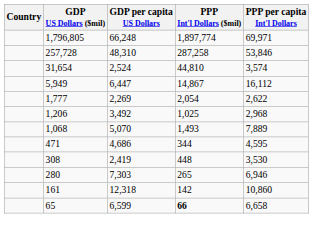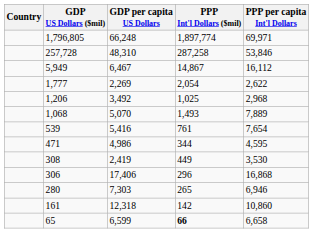 <table class="wikitable sortable static-row-numbers" >
 <tr>
 <th>Country</th>
 <th>GDP <br><small><a href='#'>US Dollars</a> ($mil)</small></th>
 <th>GDP per capita<br><small><a href='#'>US Dollars</a></small></th>
 <th>PPP<br><small><a href='#'>Int'l Dollars</a> ($mil)</small></th>
 <th>PPP per capita<br><small><a href='#'>Int'l Dollars</a></small></th>
 </tr>
 <tr>
 <td></td>
 <td>1,796,805</td>
 <td>66,248</td>
 <td>1,897,774</td>
 <td>69,971</td>
 </tr>
 <tr>
 <td></td>
 <td>257,728</td>
 <td>48,310</td>
 <td>287,258</td>
 <td>53,846</td>
 </tr>
 <tr>
 <td></td>
-<td>31,654</td>
-<td>2,524</td>
-<td>44,810</td>
-<td>3,574</td>
-</tr>
-<tr>
-<td></td>
 <td>5,949</td>
-<td>6,447</td>
+<td>6,467</td>
 <td>14,867</td>
 <td>16,112</td>
 </tr>
 <tr>
 <td></td>
 <td>1,777</td>
 <td>2,269</td>
 <td>2,054</td>
 <td>2,622</td>
 </tr>
 <tr>
 <td></td>
 <td>1,206</td>
 <td>3,492</td>
 <td>1,025</td>
 <td>2,968</td>
 </tr>
 <tr>
 <td></td>
 <td>1,068</td>
 <td>5,070</td>
 <td>1,493</td>
 <td>7,889</td>
 </tr>
 <tr>
 <td></td>
+<td>539</td>
+<td>5,416</td>
+<td>761</td>
+<td>7,654</td>
+</tr>
+<tr>
+<td></td>
 <td>471</td>
-<td>4,686</td>
+<td>4,986</td>
 <td>344</td>
 <td>4,595</td>
 </tr>
 <tr>
 <td></td>
 <td>308</td>
 <td>2,419</td>
-<td>448</td>
+<td>449</td>
 <td>3,530</td>
+</tr>
+<tr>
+<td></td>
+<td>306</td>
+<td>17,406</td>
+<td>296</td>
+<td>16,868</td>
 </tr>
 <tr>
 <td></td>
 <td>280</td>
 <td>7,303</td>
 <td>265</td>
 <td>6,946</td>
 </tr>
 <tr>
 <td></td>
 <td>161</td>
 <td>12,318</td>
 <td>142</td>
 <td>10,860</td>
 </tr>
 <tr>
 <td></td>
 <td>65</td>
 <td>6,599</td>
 <td><strong>66</strong></td>
 <td>6,658</td>
 </tr>
 </table>
